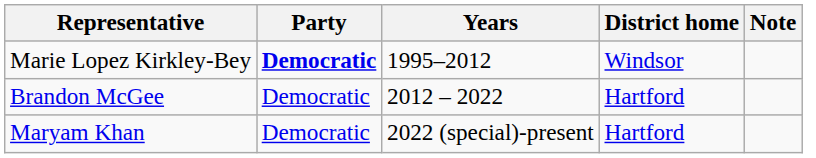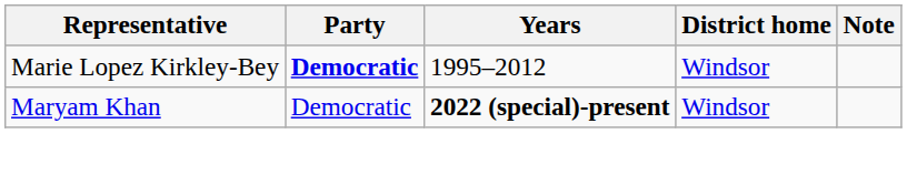 <table class=wikitable>
 <tr valign=bottom>
 <th>Representative</th>
 <th>Party</th>
 <th>Years</th>
 <th>District home</th>
 <th>Note</th>
 </tr>
 <tr>
 <td>Marie Lopez Kirkley-Bey</td>
 <td><strong><a href='#'>Democratic</a></strong></td>
 <td>1995–2012</td>
 <td><a href='#'>Windsor</a></td>
 <td></td>
 </tr>
 <tr>
-<td><a href='#'>Brandon McGee</a></td>
-<td><a href='#'>Democratic</a></td>
-<td>2012 – 2022</td>
-<td><a href='#'>Hartford</a></td>
-<td></td>
-</tr>
-<tr>
 <td><a href='#'>Maryam Khan</a></td>
 <td><a href='#'>Democratic</a></td>
-<td>2022 (special)-present</td>
-<td><a href='#'>Hartford</a></td>
+<td><strong>2022 (special)-present</strong></td>
+<td><a href='#'>Windsor</a></td>
 <td></td>
 </tr>
 </table>
